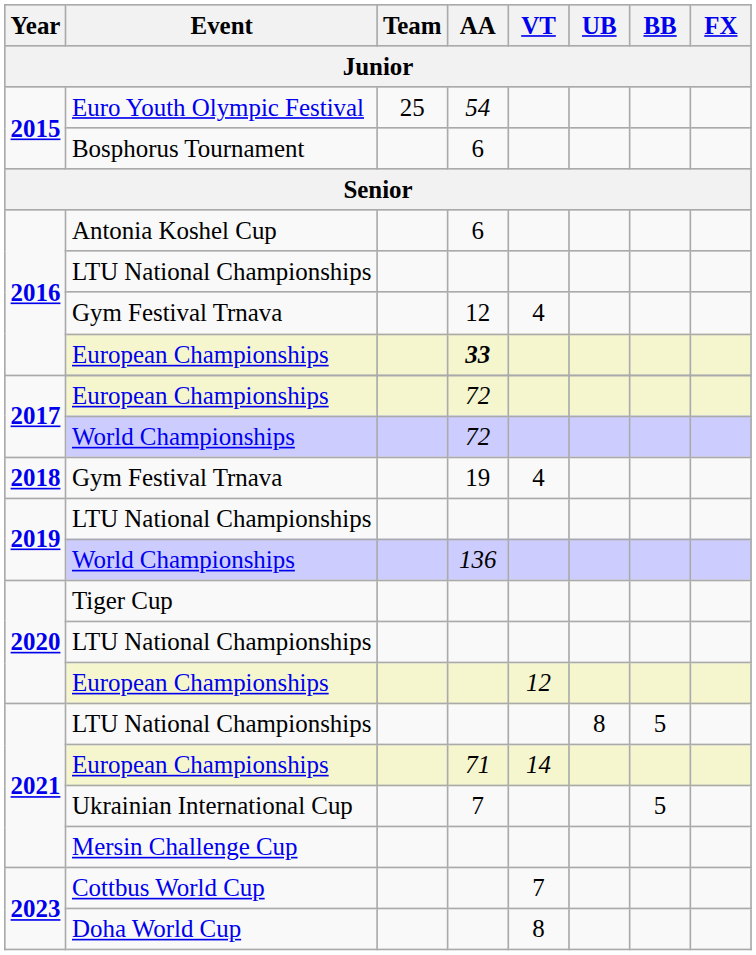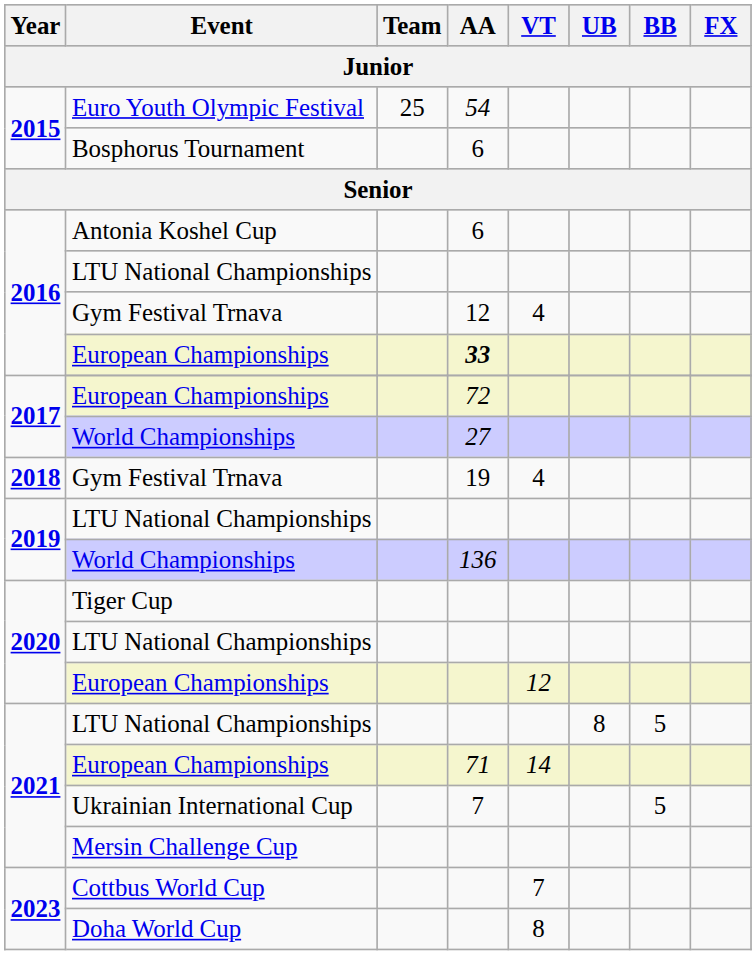 <table class="wikitable" style="text-align:center; font-size:95%;">
 <tr>
 <th align=center>Year</th>
 <th align=center>Event</th>
 <th style="width:30px;">Team</th>
 <th style="width:30px;">AA</th>
 <th style="width:30px;"><a href='#'>VT</a></th>
 <th style="width:30px;"><a href='#'>UB</a></th>
 <th style="width:30px;"><a href='#'>BB</a></th>
 <th style="width:30px;"><a href='#'>FX</a></th>
 </tr>
 <tr>
 <th colspan="8"><strong>Junior</strong></th>
 </tr>
 <tr>
 <td rowspan="2"><strong><a href='#'>2015</a></strong></td>
 <td align=left><a href='#'>Euro Youth Olympic Festival</a></td>
 <td>25</td>
 <td><em>54</em></td>
 <td></td>
 <td></td>
 <td></td>
 <td></td>
 </tr>
 <tr>
 <td align=left>Bosphorus Tournament</td>
 <td></td>
 <td>6</td>
 <td></td>
 <td></td>
 <td></td>
 <td></td>
 </tr>
 <tr>
 <th colspan="8"><strong>Senior</strong></th>
 </tr>
 <tr>
 <td rowspan="4"><strong><a href='#'>2016</a></strong></td>
 <td align=left>Antonia Koshel Cup</td>
 <td></td>
 <td>6</td>
 <td></td>
 <td></td>
 <td></td>
 <td></td>
 </tr>
 <tr>
 <td align=left>LTU National Championships</td>
 <td></td>
 <td></td>
 <td></td>
 <td></td>
 <td></td>
 <td></td>
 </tr>
 <tr>
 <td align=left>Gym Festival Trnava</td>
 <td></td>
 <td>12</td>
 <td>4</td>
 <td></td>
 <td></td>
 <td></td>
 </tr>
 <tr bgcolor=#F5F6CE>
 <td align=left><a href='#'>European Championships</a></td>
 <td></td>
 <td><strong><em>33</em></strong></td>
 <td></td>
 <td></td>
 <td></td>
 <td></td>
 </tr>
 <tr>
 <td rowspan="3"><strong><a href='#'>2017</a></strong></td>
 </tr>
 <tr bgcolor=#F5F6CE>
 <td align=left><a href='#'>European Championships</a></td>
 <td></td>
 <td><em>72</em></td>
 <td></td>
 <td></td>
 <td></td>
 <td></td>
 </tr>
 <tr bgcolor=#CCCCFF>
 <td align=left><a href='#'>World Championships</a></td>
 <td></td>
-<td><em>72</em></td>
+<td><em>27</em></td>
 <td></td>
 <td></td>
 <td></td>
 <td></td>
 </tr>
 <tr>
 <td rowspan="1"><strong><a href='#'>2018</a></strong></td>
 <td align=left>Gym Festival Trnava</td>
 <td></td>
 <td>19</td>
 <td>4</td>
 <td></td>
 <td></td>
 <td></td>
 </tr>
 <tr>
 <td rowspan="2"><strong><a href='#'>2019</a></strong></td>
 <td align=left>LTU National Championships</td>
 <td></td>
 <td></td>
 <td></td>
 <td></td>
 <td></td>
 <td></td>
 </tr>
 <tr bgcolor=#CCCCFF>
 <td align=left><a href='#'>World Championships</a></td>
 <td></td>
 <td><em>136</em></td>
 <td></td>
 <td></td>
 <td></td>
 <td></td>
 </tr>
 <tr>
 <td rowspan="3"><strong><a href='#'>2020</a></strong></td>
 <td align=left>Tiger Cup</td>
 <td></td>
 <td></td>
 <td></td>
 <td></td>
 <td></td>
 <td></td>
 </tr>
 <tr>
 <td align=left>LTU National Championships</td>
 <td></td>
 <td></td>
 <td></td>
 <td></td>
 <td></td>
 <td></td>
 </tr>
 <tr bgcolor=#F5F6CE>
 <td align=left><a href='#'>European Championships</a></td>
 <td></td>
 <td></td>
 <td><em>12</em></td>
 <td></td>
 <td></td>
 <td></td>
 </tr>
 <tr>
 <td rowspan="4"><strong><a href='#'>2021</a></strong></td>
 <td align=left>LTU National Championships</td>
 <td></td>
 <td></td>
 <td></td>
 <td>8</td>
 <td>5</td>
 <td></td>
 </tr>
 <tr bgcolor=#F5F6CE>
 <td align=left><a href='#'>European Championships</a></td>
 <td></td>
 <td><em>71</em></td>
 <td><em>14</em></td>
 <td></td>
 <td></td>
 <td></td>
 </tr>
 <tr>
 <td align=left>Ukrainian International Cup</td>
 <td></td>
 <td>7</td>
 <td></td>
 <td></td>
 <td>5</td>
 <td></td>
 </tr>
 <tr>
 <td align=left><a href='#'>Mersin Challenge Cup</a></td>
 <td></td>
 <td></td>
 <td></td>
 <td></td>
 <td></td>
 <td></td>
 </tr>
 <tr>
 <td rowspan="2"><strong><a href='#'>2023</a></strong></td>
 <td align=left><a href='#'>Cottbus World Cup</a></td>
 <td></td>
 <td></td>
 <td>7</td>
 <td></td>
 <td></td>
 <td></td>
 </tr>
 <tr>
 <td align=left><a href='#'>Doha World Cup</a></td>
 <td></td>
 <td></td>
 <td>8</td>
 <td></td>
 <td></td>
 <td></td>
 </tr>
 </table>
